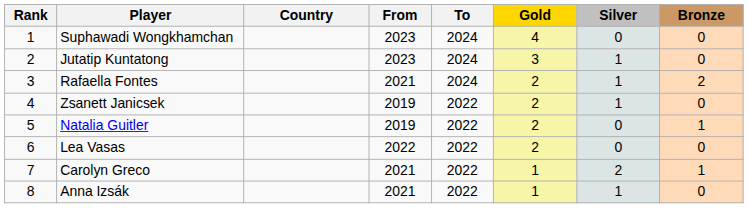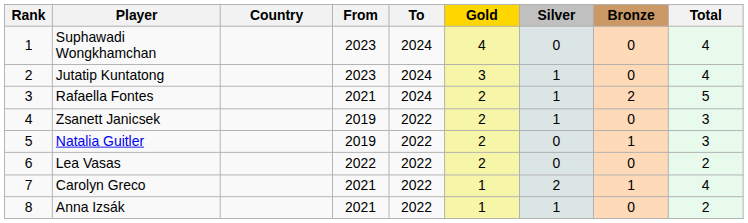 <table class="wikitable plainrowheaders" width="850" style="text-align:center;">
 <tr style="background-color:#EDEDED;">
 <th class="hintergrundfarbe5" style="width:4%">Rank</th>
 <th class="hintergrundfarbe5" style="width:18%">Player</th>
 <th class="hintergrundfarbe5" style="width:12%">Country</th>
 <th class="hintergrundfarbe5" style="width:6%">From</th>
 <th class="hintergrundfarbe5" style="width:6%">To</th>
 <th style="background:gold; width:8%">Gold</th>
 <th style="background:silver; width:8%">Silver</th>
 <th style="background:#CC9966; width:8%">Bronze</th>
+<th class="hintergrundfarbe5" style="width:8%">Total</th>
 </tr>
 <tr>
 <td>1</td>
 <td align=left>Suphawadi Wongkhamchan</td>
 <td align=left></td>
 <td>2023</td>
 <td>2024</td>
 <td bgcolor=#F7F6A8>4</td>
 <td bgcolor=#DCE5E5>0</td>
 <td bgcolor=#FFDAB9>0</td>
+<td bgcolor=#E7FAEC>4</td>
 </tr>
 <tr>
 <td>2</td>
 <td align=left>Jutatip Kuntatong</td>
 <td align=left></td>
 <td>2023</td>
 <td>2024</td>
 <td bgcolor=#F7F6A8>3</td>
 <td bgcolor=#DCE5E5>1</td>
 <td bgcolor=#FFDAB9>0</td>
+<td bgcolor=#E7FAEC>4</td>
 </tr>
 <tr>
 <td>3</td>
 <td align=left>Rafaella Fontes</td>
 <td align=left></td>
 <td>2021</td>
 <td>2024</td>
 <td bgcolor=#F7F6A8>2</td>
 <td bgcolor=#DCE5E5>1</td>
 <td bgcolor=#FFDAB9>2</td>
+<td bgcolor=#E7FAEC>5</td>
 </tr>
 <tr>
 <td>4</td>
 <td align=left>Zsanett Janicsek</td>
 <td align=left></td>
 <td>2019</td>
 <td>2022</td>
 <td bgcolor=#F7F6A8>2</td>
 <td bgcolor=#DCE5E5>1</td>
 <td bgcolor=#FFDAB9>0</td>
+<td bgcolor=#E7FAEC>3</td>
 </tr>
 <tr>
 <td>5</td>
 <td align=left><a href='#'>Natalia Guitler</a></td>
 <td align=left></td>
 <td>2019</td>
 <td>2022</td>
 <td bgcolor=#F7F6A8>2</td>
 <td bgcolor=#DCE5E5>0</td>
 <td bgcolor=#FFDAB9>1</td>
+<td bgcolor=#E7FAEC>3</td>
 </tr>
 <tr>
 <td>6</td>
 <td align=left>Lea Vasas</td>
 <td align=left></td>
 <td>2022</td>
 <td>2022</td>
 <td bgcolor=#F7F6A8>2</td>
 <td bgcolor=#DCE5E5>0</td>
 <td bgcolor=#FFDAB9>0</td>
+<td bgcolor=#E7FAEC>2</td>
 </tr>
 <tr>
 <td>7</td>
 <td align=left>Carolyn Greco</td>
 <td align=left></td>
 <td>2021</td>
 <td>2022</td>
 <td bgcolor=#F7F6A8>1</td>
 <td bgcolor=#DCE5E5>2</td>
 <td bgcolor=#FFDAB9>1</td>
+<td bgcolor=#E7FAEC>4</td>
 </tr>
 <tr>
 <td>8</td>
 <td align=left>Anna Izsák</td>
 <td align=left></td>
 <td>2021</td>
 <td>2022</td>
 <td bgcolor=#F7F6A8>1</td>
 <td bgcolor=#DCE5E5>1</td>
 <td bgcolor=#FFDAB9>0</td>
+<td bgcolor=#E7FAEC>2</td>
 </tr>
 </table>
